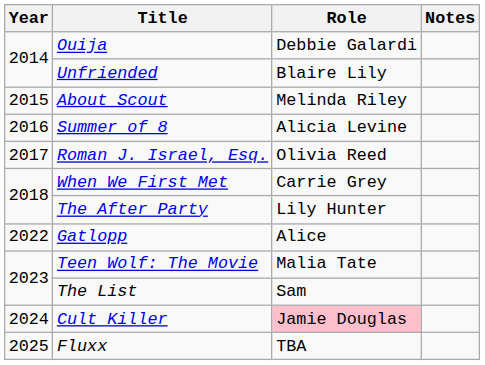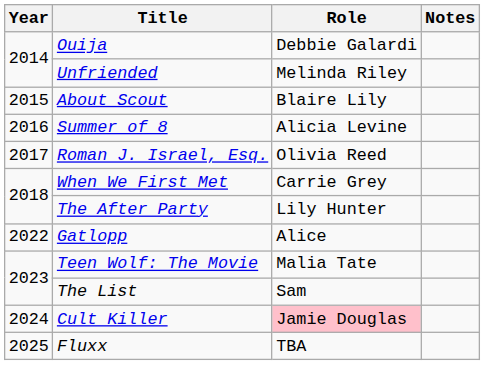 <table class="wikitable sortable">
 <tr>
 <th>Year</th>
 <th>Title</th>
 <th>Role</th>
 <th class="unsortable">Notes</th>
 </tr>
 <tr>
 <td rowspan="2">2014</td>
 <td><em><a href='#'>Ouija</a></em></td>
 <td>Debbie Galardi</td>
 <td></td>
 </tr>
 <tr>
 <td><em><a href='#'>Unfriended</a></em></td>
-<td>Blaire Lily</td>
+<td>Melinda Riley</td>
 <td></td>
 </tr>
 <tr>
 <td>2015</td>
 <td><em><a href='#'>About Scout</a></em></td>
-<td>Melinda Riley</td>
+<td>Blaire Lily</td>
 <td></td>
 </tr>
 <tr>
 <td>2016</td>
 <td><em><a href='#'>Summer of 8</a></em></td>
 <td>Alicia Levine</td>
 <td></td>
 </tr>
 <tr>
 <td>2017</td>
 <td><em><a href='#'>Roman J. Israel, Esq.</a></em></td>
 <td>Olivia Reed</td>
 <td></td>
 </tr>
 <tr>
 <td rowspan ="2">2018</td>
 <td><em><a href='#'>When We First Met</a></em></td>
 <td>Carrie Grey</td>
 <td></td>
 </tr>
 <tr>
 <td data-sort-value="After Party, The"><em><a href='#'>The After Party</a></em></td>
 <td>Lily Hunter</td>
 <td></td>
 </tr>
 <tr>
 <td>2022</td>
 <td><em><a href='#'>Gatlopp</a></em></td>
 <td>Alice</td>
 <td></td>
 </tr>
 <tr>
 <td rowspan="2">2023</td>
 <td><em><a href='#'>Teen Wolf: The Movie</a></em></td>
 <td>Malia Tate</td>
 <td></td>
 </tr>
 <tr>
 <td data-sort-value="List, The"><em>The List</em></td>
 <td>Sam</td>
 <td></td>
 </tr>
 <tr>
 <td>2024</td>
 <td><em><a href='#'>Cult Killer</a></em></td>
 <td style="background: pink;">Jamie Douglas</td>
 <td></td>
 </tr>
 <tr>
 <td>2025</td>
 <td><em>Fluxx</em></td>
 <td>TBA</td>
 <td></td>
 </tr>
 </table>
